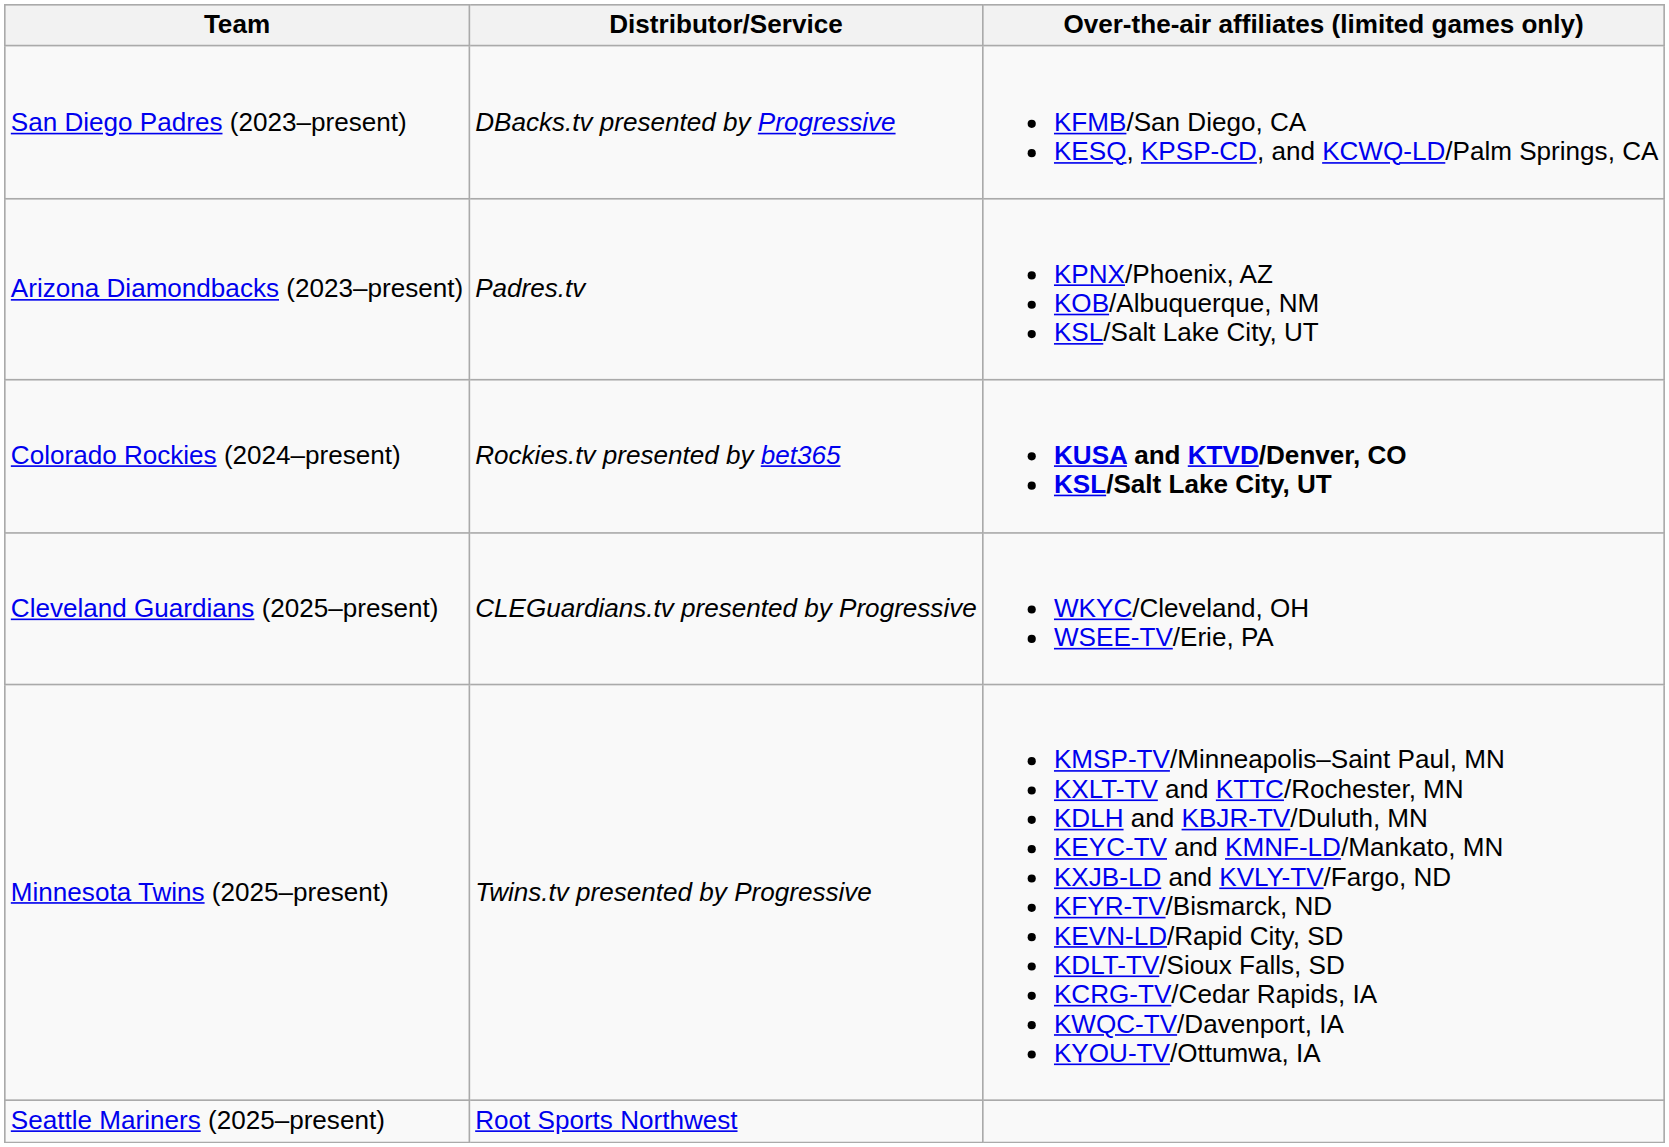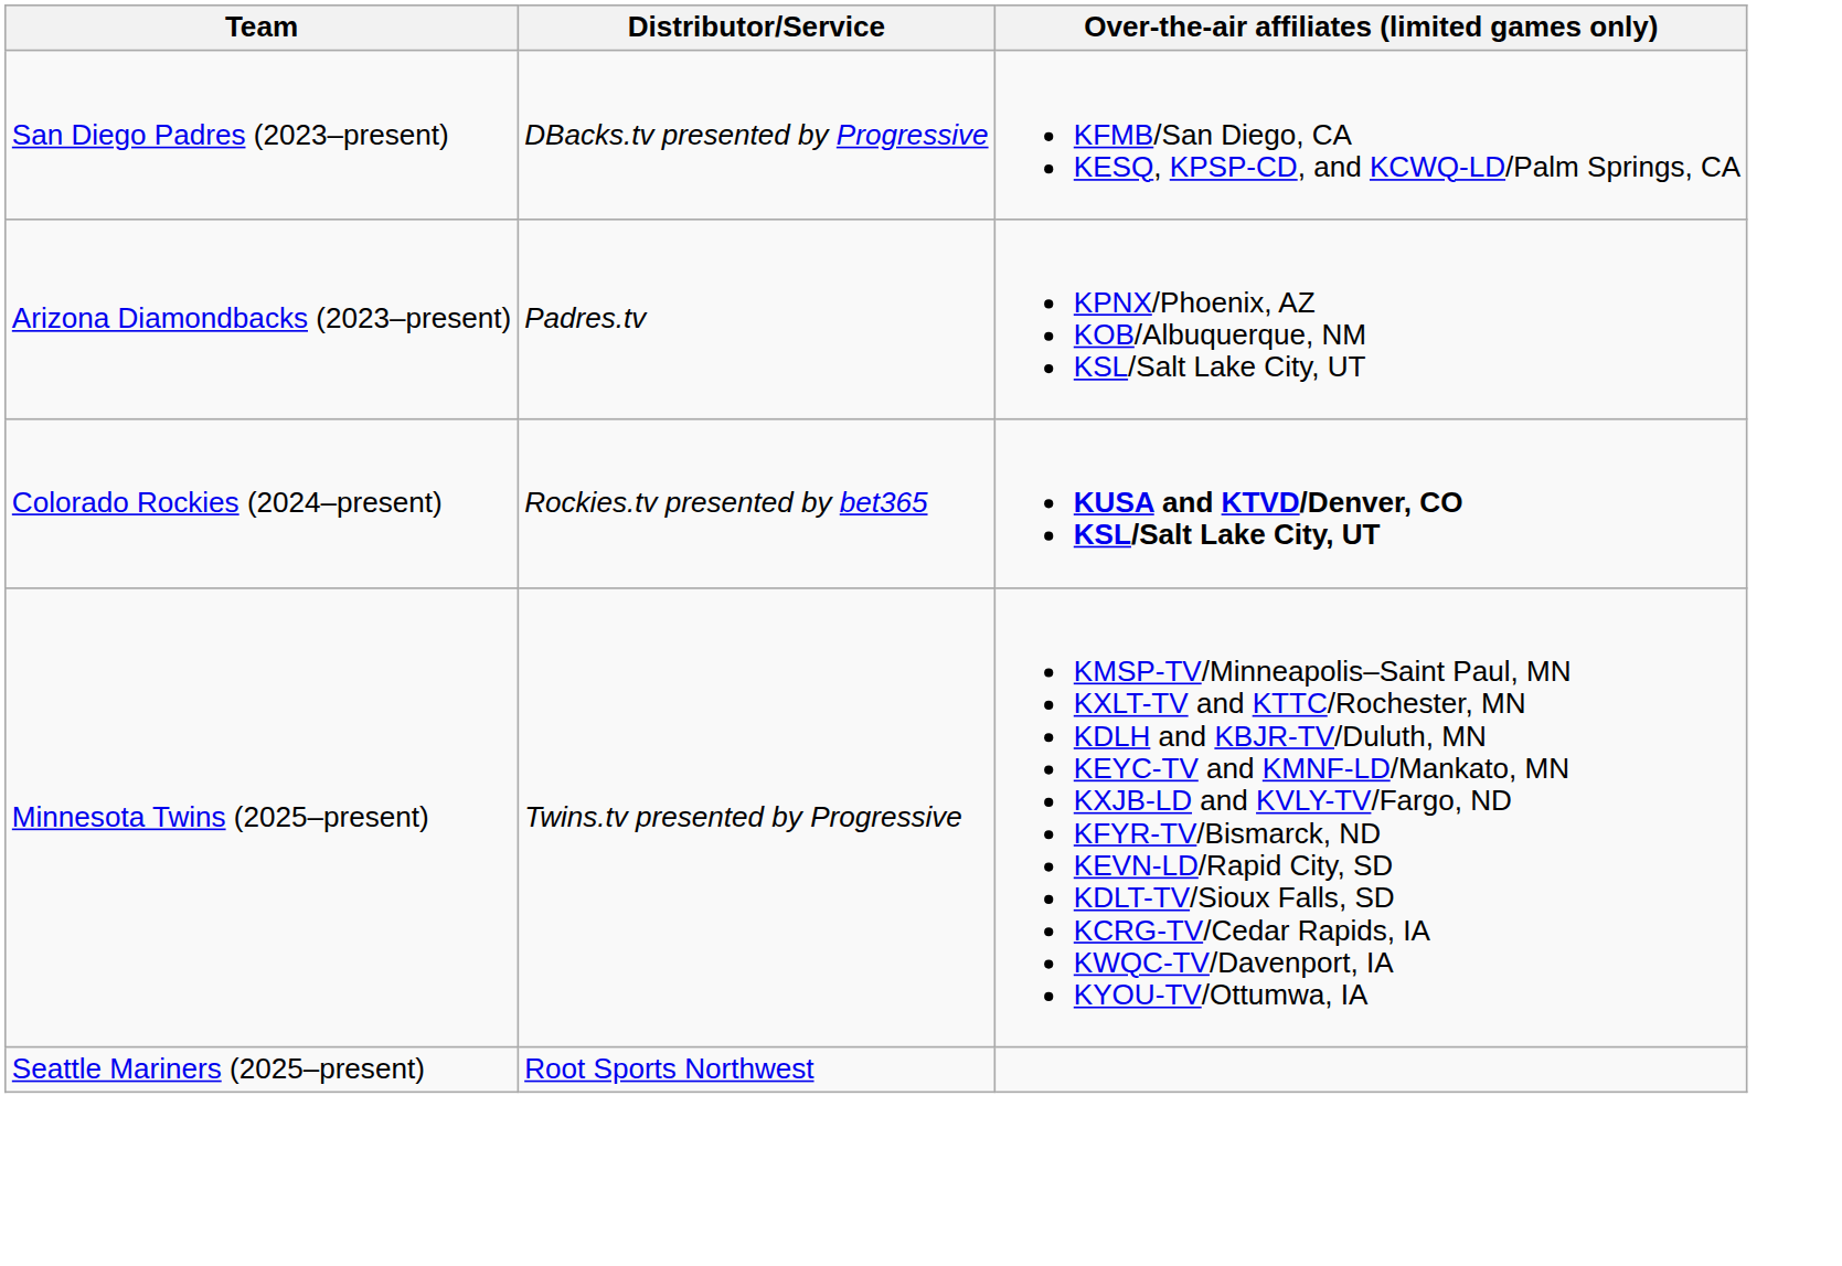 <table class="wikitable">
 <tr>
 <th>Team</th>
 <th>Distributor/Service</th>
 <th>Over-the-air affiliates (limited games only)</th>
 </tr>
 <tr>
 <td><a href='#'>San Diego Padres</a> (2023–present)</td>
 <td><em>DBacks.tv presented by <a href='#'>Progressive</a></em></td>
 <td><br><ul><li><a href='#'>KFMB</a>/San Diego, CA</li><li><a href='#'>KESQ</a>, <a href='#'>KPSP-CD</a>, and <a href='#'>KCWQ-LD</a>/Palm Springs, CA</li></ul></td>
 </tr>
 <tr>
 <td><a href='#'>Arizona Diamondbacks</a> (2023–present)</td>
 <td><em>Padres.tv</em></td>
 <td><br><ul><li><a href='#'>KPNX</a>/Phoenix, AZ</li><li><a href='#'>KOB</a>/Albuquerque, NM</li><li><a href='#'>KSL</a>/Salt Lake City, UT</li></ul></td>
 </tr>
 <tr>
 <td><a href='#'>Colorado Rockies</a> (2024–present)</td>
 <td><em>Rockies.tv presented by <a href='#'>bet365</a></em></td>
 <td><strong><br><ul><li><a href='#'>KUSA</a> and <a href='#'>KTVD</a>/Denver, CO</li><li><a href='#'>KSL</a>/Salt Lake City, UT</li></ul></strong></td>
 </tr>
 <tr>
-<td><a href='#'>Cleveland Guardians</a> (2025–present)</td>
-<td><em>CLEGuardians.tv presented by Progressive</em></td>
-<td><br><ul><li><a href='#'>WKYC</a>/Cleveland, OH</li><li><a href='#'>WSEE-TV</a>/Erie, PA</li></ul></td>
-</tr>
-<tr>
 <td><a href='#'>Minnesota Twins</a> (2025–present)</td>
 <td><em>Twins.tv presented by Progressive</em></td>
 <td><br><ul><li><a href='#'>KMSP-TV</a>/Minneapolis–Saint Paul, MN</li><li><a href='#'>KXLT-TV</a> and <a href='#'>KTTC</a>/Rochester, MN</li><li><a href='#'>KDLH</a> and <a href='#'>KBJR-TV</a>/Duluth, MN</li><li><a href='#'>KEYC-TV</a> and <a href='#'>KMNF-LD</a>/Mankato, MN</li><li><a href='#'>KXJB-LD</a> and <a href='#'>KVLY-TV</a>/Fargo, ND</li><li><a href='#'>KFYR-TV</a>/Bismarck, ND</li><li><a href='#'>KEVN-LD</a>/Rapid City, SD</li><li><a href='#'>KDLT-TV</a>/Sioux Falls, SD</li><li><a href='#'>KCRG-TV</a>/Cedar Rapids, IA</li><li><a href='#'>KWQC-TV</a>/Davenport, IA</li><li><a href='#'>KYOU-TV</a>/Ottumwa, IA</li></ul></td>
 </tr>
 <tr>
 <td><a href='#'>Seattle Mariners</a> (2025–present)</td>
 <td><a href='#'>Root Sports Northwest</a></td>
 <td></td>
 </tr>
 </table>
